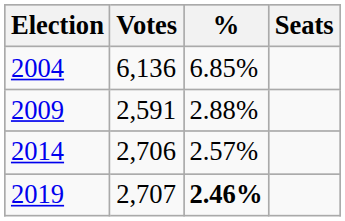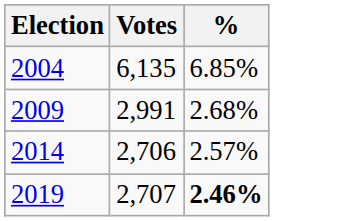 <table class="wikitable">
 <tr>
 <th>Election</th>
 <th>Votes</th>
 <th>%</th>
-<th>Seats</th>
 </tr>
 <tr>
 <td><a href='#'>2004</a></td>
-<td>6,136</td>
+<td>6,135</td>
 <td>6.85%</td>
-<td></td>
 </tr>
 <tr>
 <td><a href='#'>2009</a></td>
-<td>2,591</td>
-<td>2.88%</td>
-<td></td>
+<td>2,991</td>
+<td>2.68%</td>
 </tr>
 <tr>
 <td><a href='#'>2014</a></td>
 <td>2,706</td>
 <td>2.57%</td>
-<td></td>
 </tr>
 <tr>
 <td><a href='#'>2019</a></td>
 <td>2,707</td>
 <td><strong>2.46%</strong></td>
-<td></td>
 </tr>
 </table>
